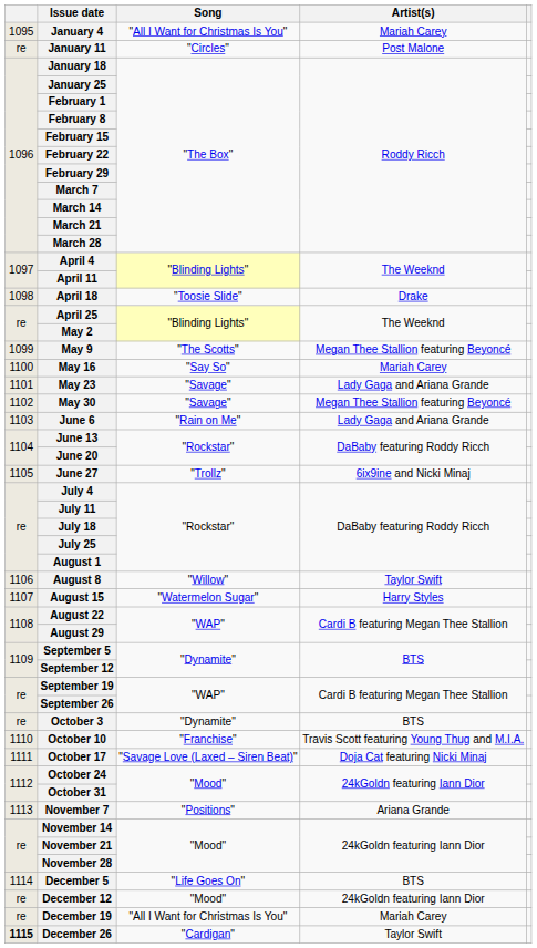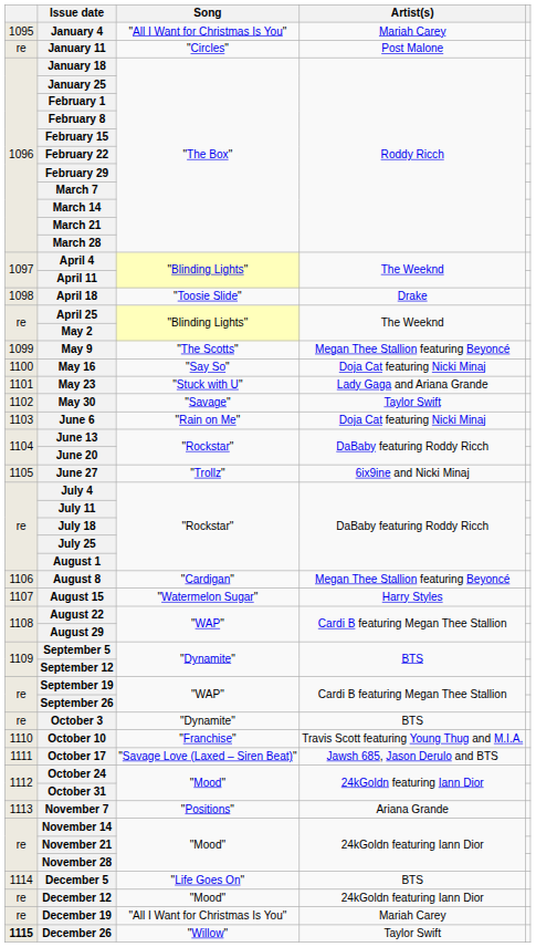 <table class="wikitable plainrowheaders" style="text-align: center">
 <tr>
 <th width=40></th>
 <th scope="col">Issue date</th>
 <th>Song</th>
 <th>Artist(s)</th>
 <th></th>
 </tr>
 <tr>
 <td bgcolor=#EDEAE0 align=center>1095</td>
 <th scope="row">January 4</th>
 <td>"<a href='#'>All I Want for Christmas Is You</a>"</td>
 <td><a href='#'>Mariah Carey</a></td>
 <td></td>
 </tr>
 <tr>
 <td bgcolor=#EDEAE0 align=center>re</td>
 <th scope="row">January 11</th>
 <td>"<a href='#'>Circles</a>"</td>
 <td><a href='#'>Post Malone</a></td>
 <td></td>
 </tr>
 <tr>
 <td bgcolor=#EDEAE0 align=center rowspan=11>1096</td>
 <th scope="row">January 18</th>
 <td rowspan="11">"<a href='#'>The Box</a>"</td>
 <td rowspan="11"><a href='#'>Roddy Ricch</a></td>
 <td></td>
 </tr>
 <tr>
 <th scope="row">January 25</th>
 <td></td>
 </tr>
 <tr>
 <th scope="row">February 1</th>
 <td></td>
 </tr>
 <tr>
 <th scope="row">February 8</th>
 <td></td>
 </tr>
 <tr>
 <th scope="row">February 15</th>
 <td></td>
 </tr>
 <tr>
 <th scope="row">February 22</th>
 <td></td>
 </tr>
 <tr>
 <th scope="row">February 29</th>
 <td></td>
 </tr>
 <tr>
 <th scope="row">March 7</th>
 <td></td>
 </tr>
 <tr>
 <th scope="row">March 14</th>
 <td></td>
 </tr>
 <tr>
 <th scope="row">March 21</th>
 <td></td>
 </tr>
 <tr>
 <th scope="row">March 28</th>
 <td></td>
 </tr>
 <tr>
 <td bgcolor=#EDEAE0 align=center rowspan=2>1097</td>
 <th scope="row">April 4</th>
 <td bgcolor=FFFFBB rowspan=2>"<a href='#'>Blinding Lights</a>" </td>
 <td rowspan=2><a href='#'>The Weeknd</a></td>
 <td></td>
 </tr>
 <tr>
 <th scope="row">April 11</th>
 <td></td>
 </tr>
 <tr>
 <td bgcolor=#EDEAE0 align=center>1098</td>
 <th scope="row">April 18</th>
 <td>"<a href='#'>Toosie Slide</a>"</td>
 <td><a href='#'>Drake</a></td>
 <td></td>
 </tr>
 <tr>
 <td bgcolor=#EDEAE0 align=center rowspan=2>re</td>
 <th scope="row">April 25</th>
 <td bgcolor=FFFFBB rowspan=2>"Blinding Lights" </td>
 <td rowspan=2>The Weeknd</td>
 <td></td>
 </tr>
 <tr>
 <th scope="row">May 2</th>
 <td></td>
 </tr>
 <tr>
 <td bgcolor=#EDEAE0 align=center>1099</td>
 <th scope="row">May 9</th>
 <td>"<a href='#'>The Scotts</a>"</td>
 <td><a href='#'>Megan Thee Stallion</a> featuring <a href='#'>Beyoncé</a></td>
 <td></td>
 </tr>
 <tr>
 <td bgcolor=#EDEAE0 align=center>1100</td>
 <th scope="row">May 16</th>
 <td>"<a href='#'>Say So</a>"</td>
-<td><a href='#'>Mariah Carey</a></td>
+<td><a href='#'>Doja Cat</a> featuring <a href='#'>Nicki Minaj</a></td>
 <td></td>
 </tr>
 <tr>
 <td bgcolor=#EDEAE0 align=center>1101</td>
 <th scope="row">May 23</th>
-<td>"<a href='#'>Savage</a>"</td>
+<td>"<a href='#'>Stuck with U</a>"</td>
 <td><a href='#'>Lady Gaga</a> and Ariana Grande</td>
 <td></td>
 </tr>
 <tr>
 <td bgcolor=#EDEAE0 align=center>1102</td>
 <th scope="row">May 30</th>
 <td>"<a href='#'>Savage</a>"</td>
-<td><a href='#'>Megan Thee Stallion</a> featuring <a href='#'>Beyoncé</a></td>
+<td><a href='#'>Taylor Swift</a></td>
 <td></td>
 </tr>
 <tr>
 <td bgcolor=#EDEAE0 align=center>1103</td>
 <th scope="row">June 6</th>
 <td>"<a href='#'>Rain on Me</a>"</td>
-<td><a href='#'>Lady Gaga</a> and Ariana Grande</td>
+<td><a href='#'>Doja Cat</a> featuring <a href='#'>Nicki Minaj</a></td>
 <td></td>
 </tr>
 <tr>
 <td bgcolor=#EDEAE0 align=center rowspan=2>1104</td>
 <th scope="row">June 13</th>
 <td rowspan=2>"<a href='#'>Rockstar</a>"</td>
 <td rowspan=2><a href='#'>DaBaby</a> featuring Roddy Ricch</td>
 <td></td>
 </tr>
 <tr>
 <th scope="row">June 20</th>
 <td></td>
 </tr>
 <tr>
 <td bgcolor=#EDEAE0 align=center>1105</td>
 <th scope="row">June 27</th>
 <td>"<a href='#'>Trollz</a>"</td>
 <td><a href='#'>6ix9ine</a> and Nicki Minaj</td>
 <td></td>
 </tr>
 <tr>
 <td bgcolor=#EDEAE0 align=center rowspan=5>re</td>
 <th scope="row">July 4</th>
 <td rowspan=5>"Rockstar"</td>
 <td rowspan=5>DaBaby featuring Roddy Ricch</td>
 <td></td>
 </tr>
 <tr>
 <th scope="row">July 11</th>
 <td></td>
 </tr>
 <tr>
 <th scope="row">July 18</th>
 <td></td>
 </tr>
 <tr>
 <th scope="row">July 25</th>
 <td></td>
 </tr>
 <tr>
 <th scope="row">August 1</th>
 <td></td>
 </tr>
 <tr>
 <td bgcolor=#EDEAE0 align=center>1106</td>
 <th scope="row">August 8</th>
-<td>"<a href='#'>Willow</a>"</td>
-<td><a href='#'>Taylor Swift</a></td>
+<td>"<a href='#'>Cardigan</a>"</td>
+<td><a href='#'>Megan Thee Stallion</a> featuring <a href='#'>Beyoncé</a></td>
 <td></td>
 </tr>
 <tr>
 <td bgcolor=#EDEAE0 align=center>1107</td>
 <th scope="row">August 15</th>
 <td>"<a href='#'>Watermelon Sugar</a>"</td>
 <td><a href='#'>Harry Styles</a></td>
 <td></td>
 </tr>
 <tr>
 <td bgcolor=#EDEAE0 align=center rowspan=2>1108</td>
 <th scope="row">August 22</th>
 <td rowspan=2>"<a href='#'>WAP</a>"</td>
 <td rowspan=2><a href='#'>Cardi B</a> featuring Megan Thee Stallion</td>
 <td></td>
 </tr>
 <tr>
 <th scope="row">August 29</th>
 <td></td>
 </tr>
 <tr>
 <td bgcolor=#EDEAE0 align=center rowspan=2>1109</td>
 <th scope="row">September 5</th>
 <td rowspan=2>"<a href='#'>Dynamite</a>"</td>
 <td rowspan=2><a href='#'>BTS</a></td>
 <td></td>
 </tr>
 <tr>
 <th scope="row">September 12</th>
 <td></td>
 </tr>
 <tr>
 <td bgcolor=#EDEAE0 align="center" rowspan=2>re</td>
 <th scope="row">September 19</th>
 <td rowspan=2>"WAP"</td>
 <td rowspan=2>Cardi B featuring Megan Thee Stallion</td>
 <td></td>
 </tr>
 <tr>
 <th scope="row">September 26</th>
 <td></td>
 </tr>
 <tr>
 <td bgcolor=#EDEAE0 align="center">re</td>
 <th scope="row">October 3</th>
 <td>"Dynamite"</td>
 <td>BTS</td>
 <td></td>
 </tr>
 <tr>
 <td bgcolor=#EDEAE0 align="center">1110</td>
 <th scope="row">October 10</th>
 <td>"<a href='#'>Franchise</a>"</td>
 <td>Travis Scott featuring <a href='#'>Young Thug</a> and <a href='#'>M.I.A.</a></td>
 <td></td>
 </tr>
 <tr>
 <td bgcolor=#EDEAE0 align="center">1111</td>
 <th scope="row">October 17</th>
 <td>"<a href='#'>Savage Love (Laxed – Siren Beat)</a>"</td>
-<td><a href='#'>Doja Cat</a> featuring <a href='#'>Nicki Minaj</a></td>
+<td><a href='#'>Jawsh 685</a>, <a href='#'>Jason Derulo</a> and BTS</td>
 <td></td>
 </tr>
 <tr>
 <td bgcolor=#EDEAE0 align="center" rowspan=2>1112</td>
 <th scope="row">October 24</th>
 <td rowspan=2>"<a href='#'>Mood</a>"</td>
 <td rowspan=2><a href='#'>24kGoldn</a> featuring <a href='#'>Iann Dior</a></td>
 <td></td>
 </tr>
 <tr>
 <th scope="row">October 31</th>
 <td></td>
 </tr>
 <tr>
 <td bgcolor=#EDEAE0 align="center">1113</td>
 <th scope="row">November 7</th>
 <td>"<a href='#'>Positions</a>"</td>
 <td>Ariana Grande</td>
 <td></td>
 </tr>
 <tr>
 <td bgcolor=#EDEAE0 align="center" rowspan=3>re</td>
 <th scope="row">November 14</th>
 <td rowspan=3>"Mood"</td>
 <td rowspan=3>24kGoldn featuring Iann Dior</td>
 <td></td>
 </tr>
 <tr>
 <th scope="row">November 21</th>
 <td></td>
 </tr>
 <tr>
 <th scope="row">November 28</th>
 <td></td>
 </tr>
 <tr>
 <td bgcolor=#EDEAE0 align="center">1114</td>
 <th scope="row">December 5</th>
 <td>"<a href='#'>Life Goes On</a>"</td>
 <td>BTS</td>
 <td></td>
 </tr>
 <tr>
 <td bgcolor=#EDEAE0 align="center">re</td>
 <th scope="row">December 12</th>
 <td>"Mood"</td>
 <td>24kGoldn featuring Iann Dior</td>
 <td></td>
 </tr>
 <tr>
 <td bgcolor=#EDEAE0 align="center">re</td>
 <th scope="row">December 19</th>
 <td>"All I Want for Christmas Is You"</td>
 <td>Mariah Carey</td>
 <td></td>
 </tr>
 <tr>
 <td bgcolor=#EDEAE0 align="center"><strong>1115</strong></td>
 <th scope="row">December 26</th>
-<td>"<a href='#'>Cardigan</a>"</td>
+<td>"<a href='#'>Willow</a>"</td>
 <td>Taylor Swift</td>
 <td></td>
 </tr>
 </table>
